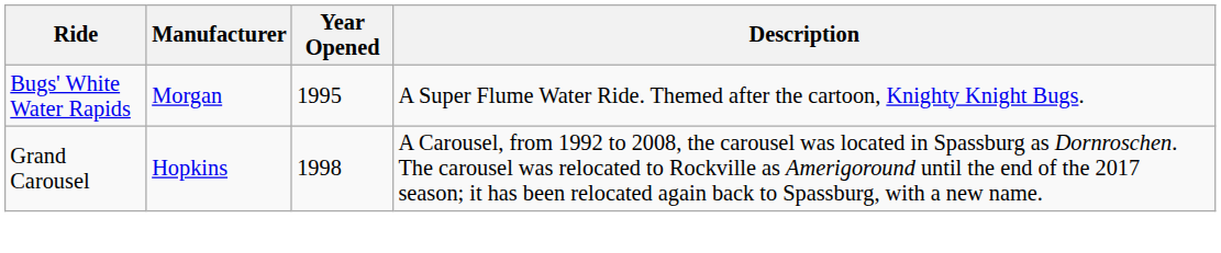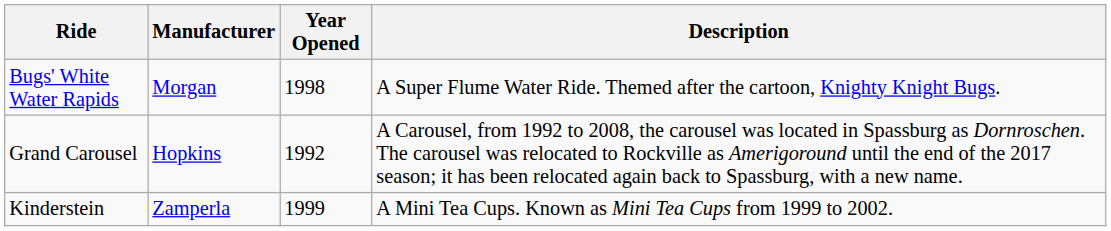 <table class=wikitable>
 <tr>
 <th>Ride</th>
 <th>Manufacturer</th>
 <th>Year Opened</th>
 <th>Description</th>
 </tr>
 <tr>
 <td><a href='#'>Bugs' White Water Rapids</a></td>
 <td><a href='#'>Morgan</a></td>
-<td>1995</td>
+<td>1998</td>
 <td>A Super Flume Water Ride. Themed after the cartoon, <a href='#'>Knighty Knight Bugs</a>.</td>
 </tr>
 <tr>
 <td>Grand Carousel</td>
 <td><a href='#'>Hopkins</a></td>
-<td>1998</td>
+<td>1992</td>
 <td>A Carousel, from 1992 to 2008, the carousel was located in Spassburg as <em>Dornroschen</em>. The carousel was relocated to Rockville as <em>Amerigoround</em> until the end of the 2017 season; it has been relocated again back to Spassburg, with a new name.</td>
 </tr>
+<tr>
+<td>Kinderstein</td>
+<td><a href='#'>Zamperla</a></td>
+<td>1999</td>
+<td>A Mini Tea Cups. Known as <em>Mini Tea Cups</em> from 1999 to 2002.</td>
+</tr>
 </table>
